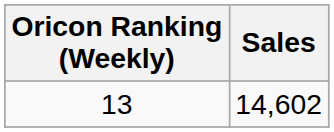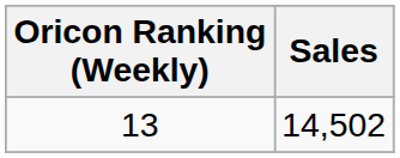 <table class="wikitable">
 <tr>
 <th>Oricon Ranking<br>(Weekly)</th>
 <th>Sales</th>
 </tr>
 <tr>
 <td align="center">13</td>
-<td>14,602</td>
+<td>14,502</td>
 </tr>
 </table>
